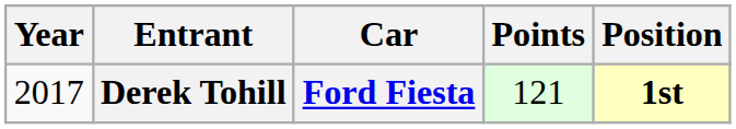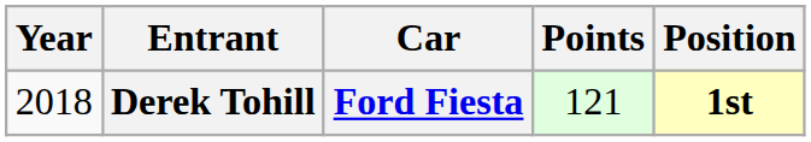 <table class="wikitable" border="1" style="text-align:center; font-size:90%;">
 <tr valign="top">
 <th>Year</th>
 <th>Entrant</th>
 <th>Car</th>
 <th>Points</th>
 <th>Position</th>
 </tr>
 <tr>
-<td>2017</td>
+<td>2018</td>
 <th>Derek Tohill</th>
 <th><a href='#'>Ford Fiesta</a></th>
 <td style="background:#DFFFDF;">121</td>
 <td style="background:#FFFFBF;"><strong>1st</strong></td>
 </tr>
 </table>
